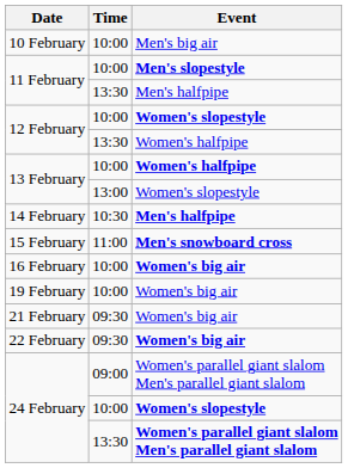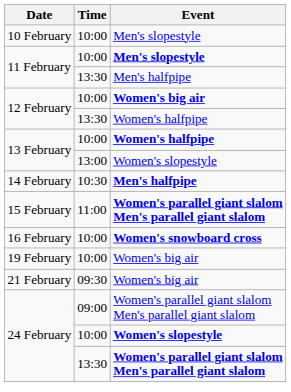 <table class=wikitable>
 <tr>
 <th>Date</th>
 <th>Time</th>
 <th>Event</th>
 </tr>
 <tr>
 <td>10 February</td>
 <td>10:00</td>
-<td><a href='#'>Men's big air</a></td>
+<td><a href='#'>Men's slopestyle</a></td>
 </tr>
 <tr>
 <td rowspan=2>11 February</td>
 <td>10:00</td>
 <td><strong><a href='#'>Men's slopestyle</a></strong></td>
 </tr>
 <tr>
 <td>13:30</td>
 <td><a href='#'>Men's halfpipe</a></td>
 </tr>
 <tr>
 <td rowspan=2>12 February</td>
 <td>10:00</td>
-<td><strong><a href='#'>Women's slopestyle</a></strong></td>
+<td><strong><a href='#'>Women's big air</a></strong></td>
 </tr>
 <tr>
 <td>13:30</td>
 <td><a href='#'>Women's halfpipe</a></td>
 </tr>
 <tr>
 <td rowspan=2>13 February</td>
 <td>10:00</td>
 <td><strong><a href='#'>Women's halfpipe</a></strong></td>
 </tr>
 <tr>
 <td>13:00</td>
 <td><a href='#'>Women's slopestyle</a></td>
 </tr>
 <tr>
 <td>14 February</td>
 <td>10:30</td>
 <td><strong><a href='#'>Men's halfpipe</a></strong></td>
 </tr>
 <tr>
 <td>15 February</td>
 <td>11:00</td>
-<td><strong><a href='#'>Men's snowboard cross</a></strong></td>
+<td><strong><a href='#'>Women's parallel giant slalom</a></strong> <br> <strong><a href='#'>Men's parallel giant slalom</a></strong></td>
 </tr>
 <tr>
 <td>16 February</td>
 <td>10:00</td>
-<td><strong><a href='#'>Women's big air</a></strong></td>
+<td><strong><a href='#'>Women's snowboard cross</a></strong></td>
 </tr>
 <tr>
 <td>19 February</td>
 <td>10:00</td>
 <td><a href='#'>Women's big air</a></td>
 </tr>
 <tr>
 <td>21 February</td>
 <td>09:30</td>
 <td><a href='#'>Women's big air</a></td>
-</tr>
-<tr>
-<td>22 February</td>
-<td>09:30</td>
-<td><strong><a href='#'>Women's big air</a></strong></td>
 </tr>
 <tr>
 <td rowspan=3>24 February</td>
 <td>09:00</td>
 <td><a href='#'>Women's parallel giant slalom</a> <br> <a href='#'>Men's parallel giant slalom</a></td>
 </tr>
 <tr>
 <td>10:00</td>
 <td><strong><a href='#'>Women's slopestyle</a></strong></td>
 </tr>
 <tr>
 <td>13:30</td>
 <td><strong><a href='#'>Women's parallel giant slalom</a></strong> <br> <strong><a href='#'>Men's parallel giant slalom</a></strong></td>
 </tr>
 </table>
